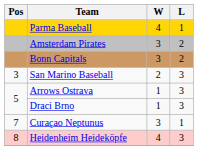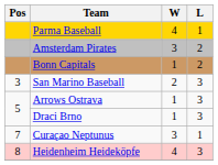 <table class="wikitable gauche" style="text-align:center">
 <tr bgcolor="e5e5e5">
 <th width="30">Pos</th>
 <th width="185">Team</th>
 <th width="30">W</th>
 <th width="30">L</th>
 </tr>
 <tr bgcolor=#FFD604>
 <td></td>
 <td align=left> <a href='#'>Parma Baseball</a></td>
 <td>4</td>
 <td>1</td>
 </tr>
 <tr bgcolor=#C0C0C0>
 <td></td>
 <td align=left> <a href='#'>Amsterdam Pirates</a></td>
 <td>3</td>
 <td>2</td>
 </tr>
 <tr bgcolor=#CC9965>
 <td></td>
 <td align=left> <a href='#'>Bonn Capitals</a></td>
-<td>3</td>
+<td>1</td>
 <td>2</td>
 </tr>
 <tr>
 <td>3</td>
 <td align=left> <a href='#'>San Marino Baseball</a></td>
 <td>2</td>
 <td>3</td>
 </tr>
 <tr>
 <td rowspan=2>5</td>
 <td align=left> <a href='#'>Arrows Ostrava</a></td>
 <td>1</td>
 <td>3</td>
 </tr>
 <tr>
 <td align=left> <a href='#'>Draci Brno</a></td>
 <td>1</td>
 <td>3</td>
 </tr>
 <tr>
 <td>7</td>
 <td align=left> <a href='#'>Curaçao Neptunus</a></td>
 <td>3</td>
 <td>1</td>
 </tr>
 <tr bgcolor=#FFCCCC>
 <td>8</td>
 <td align=left> <a href='#'>Heidenheim Heideköpfe</a></td>
 <td>4</td>
 <td>3</td>
 </tr>
 <tr>
 </tr>
 </table>
